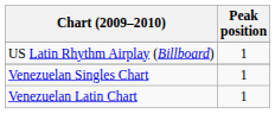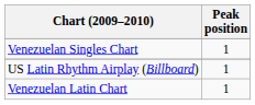 <table class="wikitable sortable">
 <tr>
 <th align="left">Chart (2009–2010)</th>
 <th align="left">Peak<br>position</th>
 </tr>
 <tr>
 </tr>
 <tr>
-<td>US <a href='#'>Latin Rhythm Airplay</a> (<em><a href='#'>Billboard</a></em>)</td>
+<td><a href='#'>Venezuelan Singles Chart</a></td>
 <td align="center">1</td>
 </tr>
 <tr>
 </tr>
 <tr>
 </tr>
 <tr>
-<td><a href='#'>Venezuelan Singles Chart</a></td>
+<td>US <a href='#'>Latin Rhythm Airplay</a> (<em><a href='#'>Billboard</a></em>)</td>
 <td align="center">1</td>
 </tr>
 <tr>
 <td><a href='#'>Venezuelan Latin Chart</a></td>
 <td align="center">1</td>
 </tr>
 </table>
